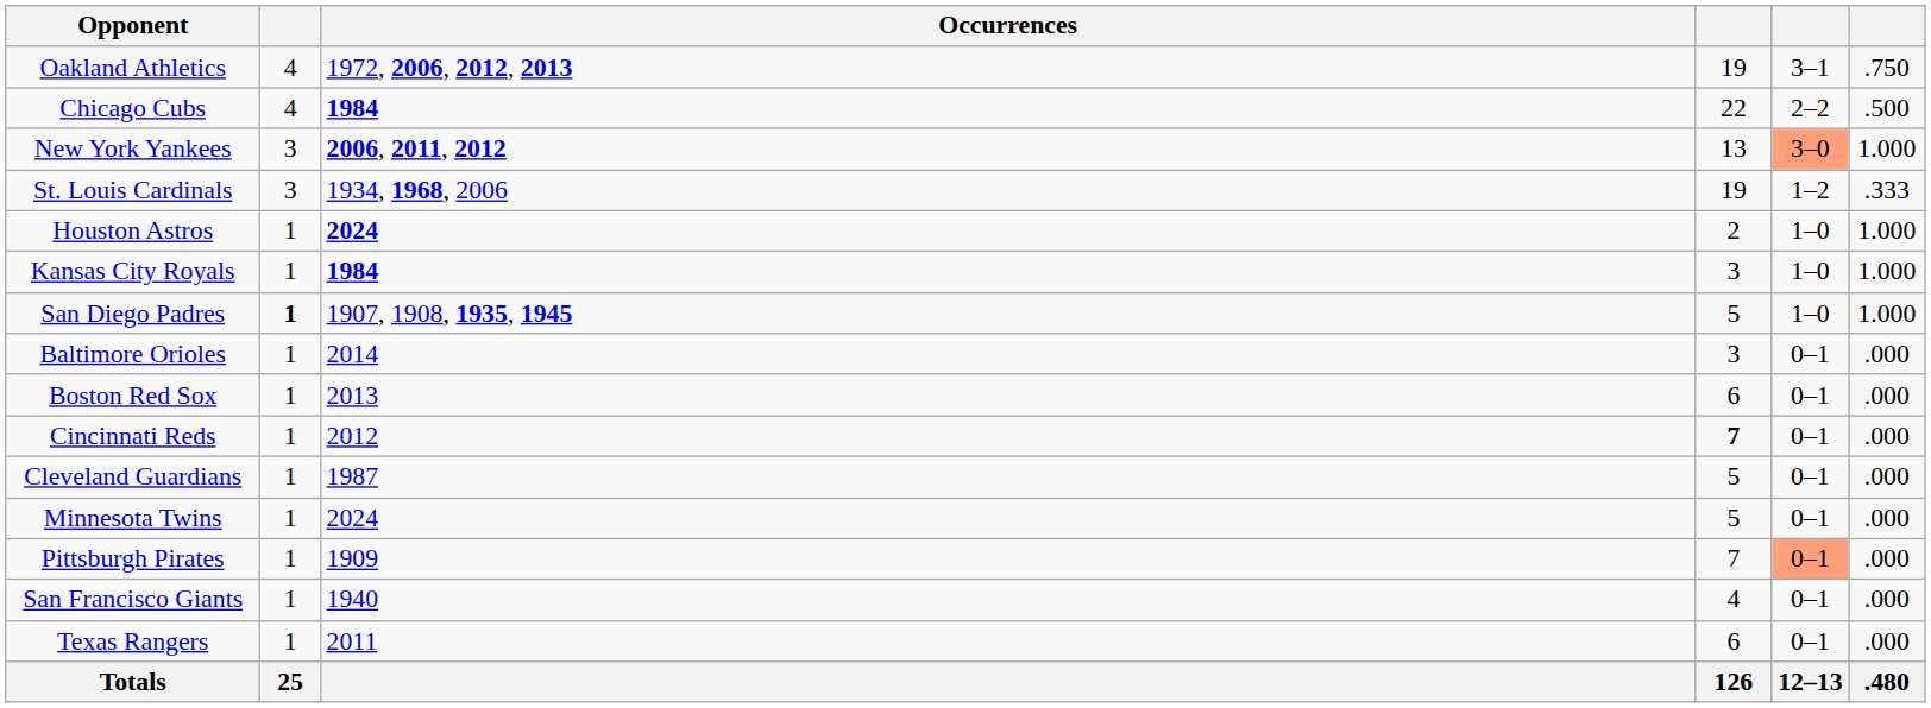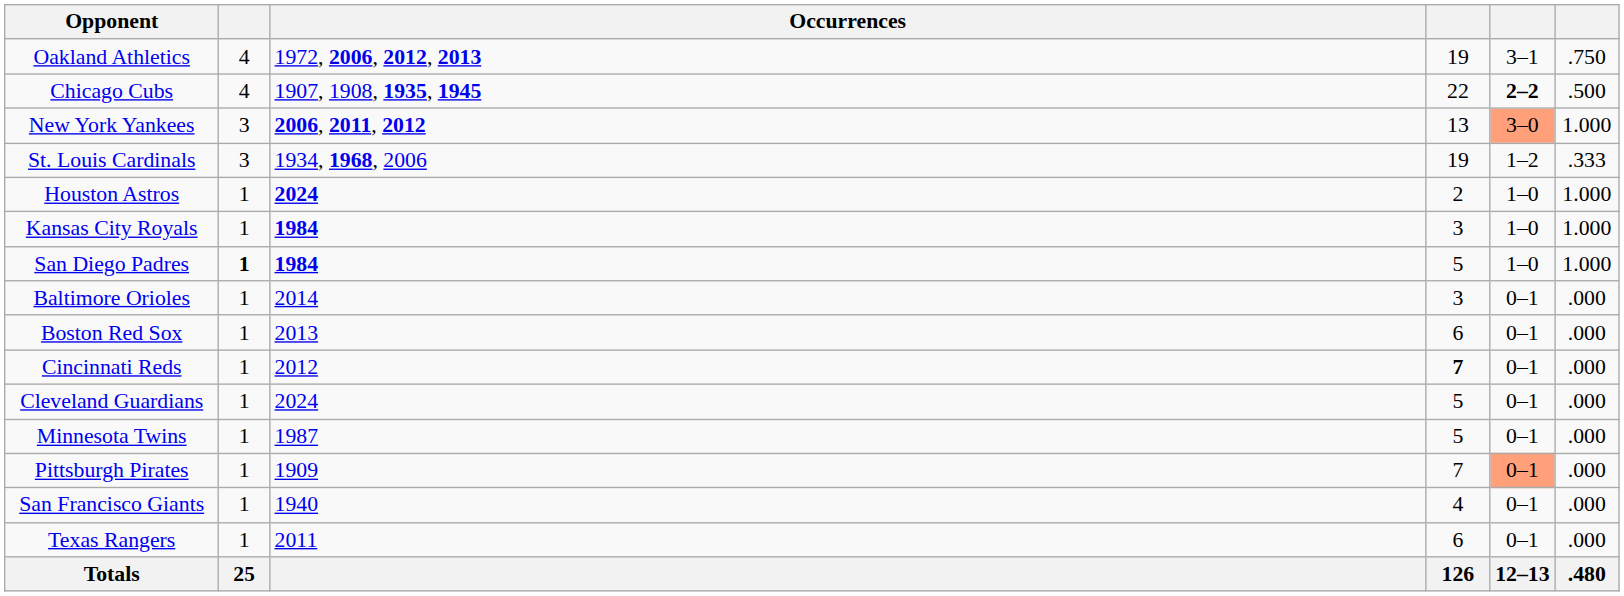 <table class="wikitable sortable" style="text-align: center; width: 75%;">
 <tr>
 <th width="150">Opponent</th>
 <th width="30"></th>
 <th>Occurrences</th>
 <th width="40"></th>
 <th width="40"></th>
 <th width="40"></th>
 </tr>
 <tr>
 <td><a href='#'>Oakland Athletics</a></td>
 <td>4</td>
 <td align=left><a href='#'>1972</a>, <strong><a href='#'>2006</a></strong>, <strong><a href='#'>2012</a></strong>, <strong><a href='#'>2013</a></strong></td>
 <td>19</td>
 <td>3–1</td>
 <td>.750</td>
 </tr>
 <tr>
 <td><a href='#'>Chicago Cubs</a></td>
 <td>4</td>
-<td align=left><strong><a href='#'>1984</a></strong></td>
+<td align=left><a href='#'>1907</a>, <a href='#'>1908</a>, <strong><a href='#'>1935</a></strong>, <strong><a href='#'>1945</a></strong></td>
 <td>22</td>
-<td>2–2</td>
+<td><strong>2–2</strong></td>
 <td>.500</td>
 </tr>
 <tr>
 <td><a href='#'>New York Yankees</a></td>
 <td>3</td>
 <td align=left><strong><a href='#'>2006</a></strong>, <strong><a href='#'>2011</a></strong>, <strong><a href='#'>2012</a></strong></td>
 <td>13</td>
 <td style="background: lightsalmon;">3–0</td>
 <td>1.000</td>
 </tr>
 <tr>
 <td><a href='#'>St. Louis Cardinals</a></td>
 <td>3</td>
 <td align=left><a href='#'>1934</a>, <strong><a href='#'>1968</a></strong>, <a href='#'>2006</a></td>
 <td>19</td>
 <td>1–2</td>
 <td>.333</td>
 </tr>
 <tr>
 <td><a href='#'>Houston Astros</a></td>
 <td>1</td>
 <td align=left><strong><a href='#'>2024</a></strong></td>
 <td>2</td>
 <td>1–0</td>
 <td>1.000</td>
 </tr>
 <tr>
 <td><a href='#'>Kansas City Royals</a></td>
 <td>1</td>
 <td align=left><strong><a href='#'>1984</a></strong></td>
 <td>3</td>
 <td>1–0</td>
 <td>1.000</td>
 </tr>
 <tr>
 <td><a href='#'>San Diego Padres</a></td>
 <td><strong>1</strong></td>
-<td align=left><a href='#'>1907</a>, <a href='#'>1908</a>, <strong><a href='#'>1935</a></strong>, <strong><a href='#'>1945</a></strong></td>
+<td align=left><strong><a href='#'>1984</a></strong></td>
 <td>5</td>
 <td>1–0</td>
 <td>1.000</td>
 </tr>
 <tr>
 <td><a href='#'>Baltimore Orioles</a></td>
 <td>1</td>
 <td align=left><a href='#'>2014</a></td>
 <td>3</td>
 <td>0–1</td>
 <td>.000</td>
 </tr>
 <tr>
 <td><a href='#'>Boston Red Sox</a></td>
 <td>1</td>
 <td align=left><a href='#'>2013</a></td>
 <td>6</td>
 <td>0–1</td>
 <td>.000</td>
 </tr>
 <tr>
 <td><a href='#'>Cincinnati Reds</a></td>
 <td>1</td>
 <td align=left><a href='#'>2012</a></td>
 <td><strong>7</strong></td>
 <td>0–1</td>
 <td>.000</td>
 </tr>
 <tr>
 <td><a href='#'>Cleveland Guardians</a></td>
 <td>1</td>
-<td align=left><a href='#'>1987</a></td>
+<td align=left><a href='#'>2024</a></td>
 <td>5</td>
 <td>0–1</td>
 <td>.000</td>
 </tr>
 <tr>
 <td><a href='#'>Minnesota Twins</a></td>
 <td>1</td>
-<td align=left><a href='#'>2024</a></td>
+<td align=left><a href='#'>1987</a></td>
 <td>5</td>
 <td>0–1</td>
 <td>.000</td>
 </tr>
 <tr>
 <td><a href='#'>Pittsburgh Pirates</a></td>
 <td>1</td>
 <td align=left><a href='#'>1909</a></td>
 <td>7</td>
 <td style="background: lightsalmon;">0–1</td>
 <td>.000</td>
 </tr>
 <tr>
 <td><a href='#'>San Francisco Giants</a></td>
 <td>1</td>
 <td align=left><a href='#'>1940</a></td>
 <td>4</td>
 <td>0–1</td>
 <td>.000</td>
 </tr>
 <tr>
 <td><a href='#'>Texas Rangers</a></td>
 <td>1</td>
 <td align=left><a href='#'>2011</a></td>
 <td>6</td>
 <td>0–1</td>
 <td>.000</td>
 </tr>
 <tr>
 <th width="150">Totals</th>
 <th width="30">25</th>
 <th></th>
 <th width="40">126</th>
 <th width="40">12–13</th>
 <th width="40">.480</th>
 </tr>
 </table>
